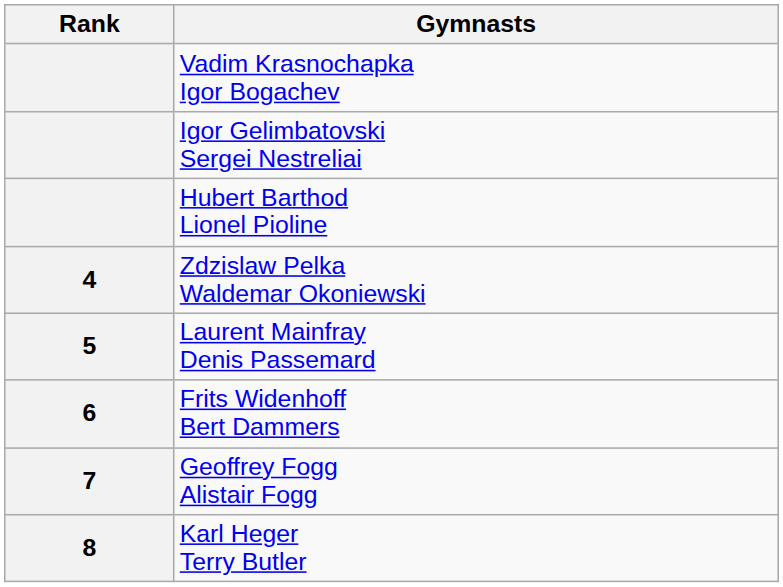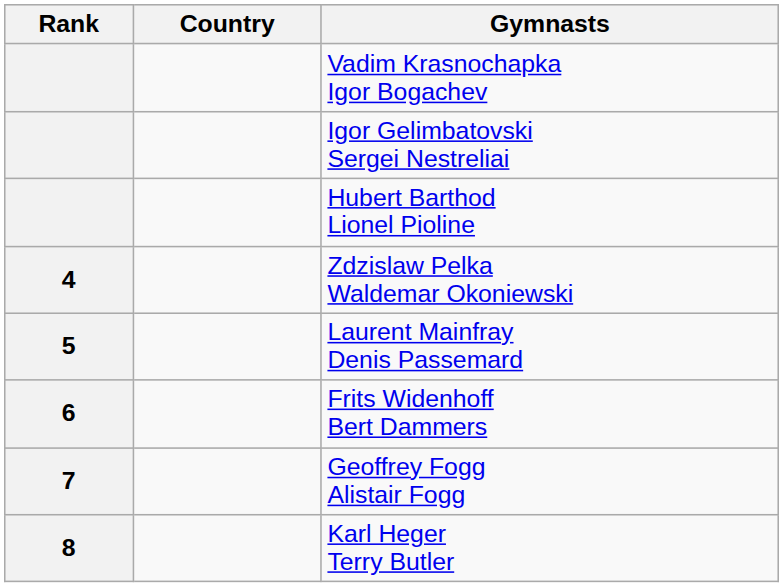 <table class="wikitable" width=500>
 <tr bgcolor="#efefef">
 <th>Rank</th>
+<th>Country</th>
 <th>Gymnasts</th>
 </tr>
 <tr>
 <th></th>
+<td></td>
 <td><a href='#'>Vadim Krasnochapka</a> <br> <a href='#'>Igor Bogachev</a></td>
 </tr>
 <tr>
 <th></th>
+<td></td>
 <td><a href='#'>Igor Gelimbatovski</a> <br> <a href='#'>Sergei Nestreliai</a></td>
 </tr>
 <tr>
 <th></th>
+<td></td>
 <td><a href='#'>Hubert Barthod</a> <br> <a href='#'>Lionel Pioline</a></td>
 </tr>
 <tr>
 <th>4</th>
+<td></td>
 <td><a href='#'>Zdzislaw Pelka</a> <br> <a href='#'>Waldemar Okoniewski</a></td>
 </tr>
 <tr>
 <th>5</th>
+<td></td>
 <td><a href='#'>Laurent Mainfray</a> <br> <a href='#'>Denis Passemard</a></td>
 </tr>
 <tr>
 <th>6</th>
+<td></td>
 <td><a href='#'>Frits Widenhoff</a> <br> <a href='#'>Bert Dammers</a></td>
 </tr>
 <tr>
 <th>7</th>
+<td></td>
 <td><a href='#'>Geoffrey Fogg</a> <br> <a href='#'>Alistair Fogg</a></td>
 </tr>
 <tr>
 <th>8</th>
+<td></td>
 <td><a href='#'>Karl Heger</a> <br> <a href='#'>Terry Butler</a></td>
 </tr>
 </table>
